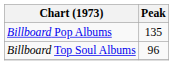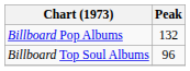 <table class="wikitable">
 <tr>
 <th>Chart (1973)</th>
 <th>Peak<br></th>
 </tr>
 <tr>
 <td><a href='#'><em>Billboard</em> Pop Albums</a></td>
-<td align=center>135</td>
+<td align=center>132</td>
 </tr>
 <tr>
 <td><em>Billboard</em> <a href='#'>Top Soul Albums</a></td>
 <td align=center>96</td>
 </tr>
 <tr>
 </tr>
 </table>
